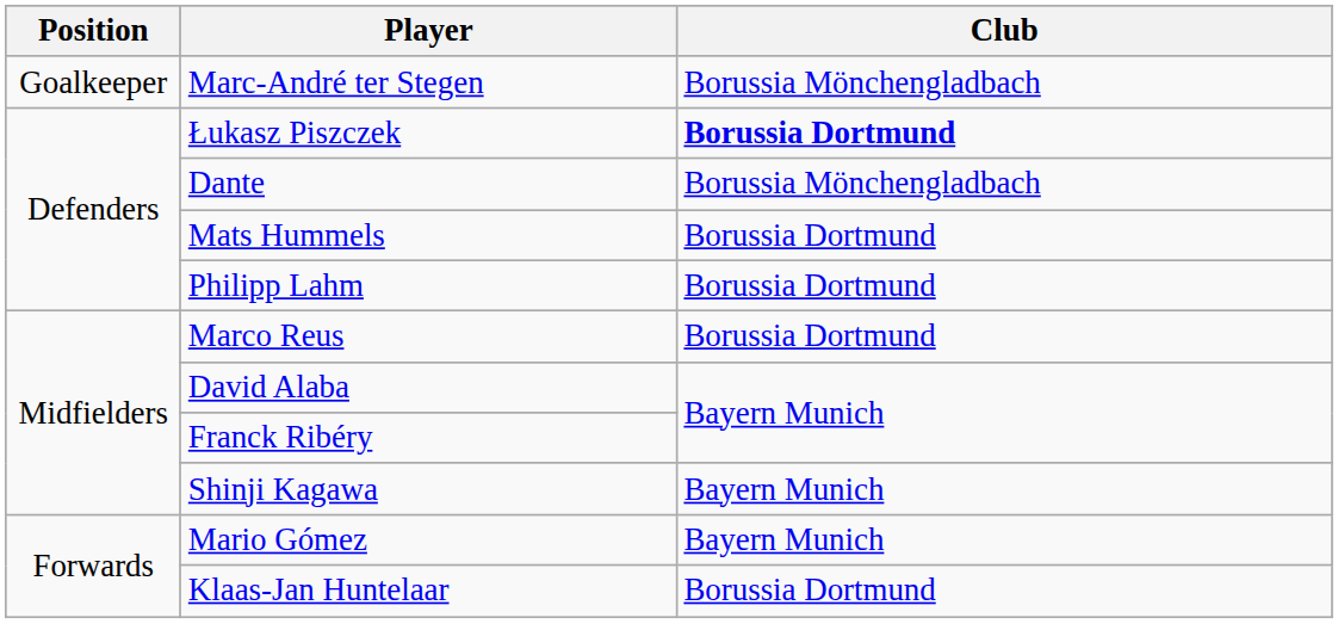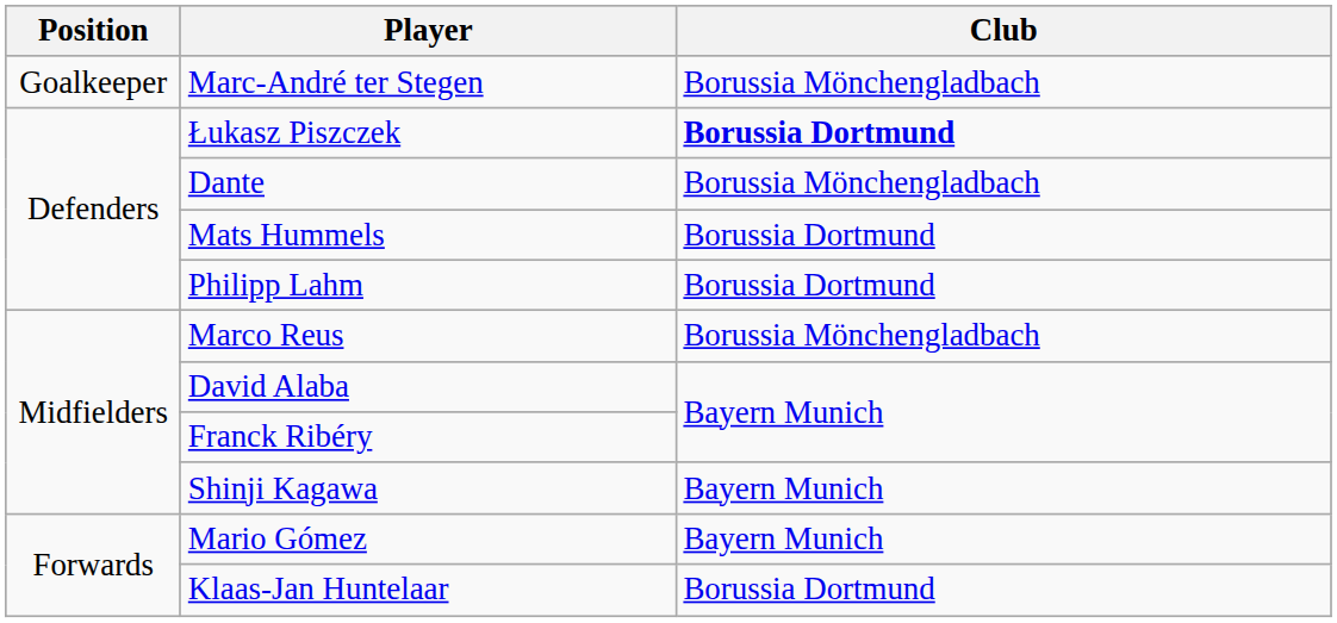 <table class="wikitable">
 <tr>
 <th style="width:5em">Position</th>
 <th style="width:15em">Player</th>
 <th style="width:20em">Club</th>
 </tr>
 <tr>
 <td style="text-align:center">Goalkeeper</td>
 <td> <a href='#'>Marc-André ter Stegen</a></td>
 <td><a href='#'>Borussia Mönchengladbach</a></td>
 </tr>
 <tr>
 <td rowspan="4" style="text-align:center">Defenders</td>
 <td> <a href='#'>Łukasz Piszczek</a></td>
 <td><strong><a href='#'>Borussia Dortmund</a></strong></td>
 </tr>
 <tr>
 <td> <a href='#'>Dante</a></td>
 <td><a href='#'>Borussia Mönchengladbach</a></td>
 </tr>
 <tr>
 <td> <a href='#'>Mats Hummels</a></td>
 <td><a href='#'>Borussia Dortmund</a></td>
 </tr>
 <tr>
 <td> <a href='#'>Philipp Lahm</a></td>
 <td><a href='#'>Borussia Dortmund</a></td>
 </tr>
 <tr>
 <td rowspan="4" style="text-align:center">Midfielders</td>
 <td> <a href='#'>Marco Reus</a></td>
-<td><a href='#'>Borussia Dortmund</a></td>
+<td><a href='#'>Borussia Mönchengladbach</a></td>
 </tr>
 <tr>
 <td> <a href='#'>David Alaba</a></td>
 <td rowspan=2><a href='#'>Bayern Munich</a></td>
 </tr>
 <tr>
 <td> <a href='#'>Franck Ribéry</a></td>
 </tr>
 <tr>
 <td> <a href='#'>Shinji Kagawa</a></td>
 <td><a href='#'>Bayern Munich</a></td>
 </tr>
 <tr>
 <td rowspan="2" style="text-align:center">Forwards</td>
 <td> <a href='#'>Mario Gómez</a></td>
 <td><a href='#'>Bayern Munich</a></td>
 </tr>
 <tr>
 <td> <a href='#'>Klaas-Jan Huntelaar</a></td>
 <td><a href='#'>Borussia Dortmund</a></td>
 </tr>
 </table>
